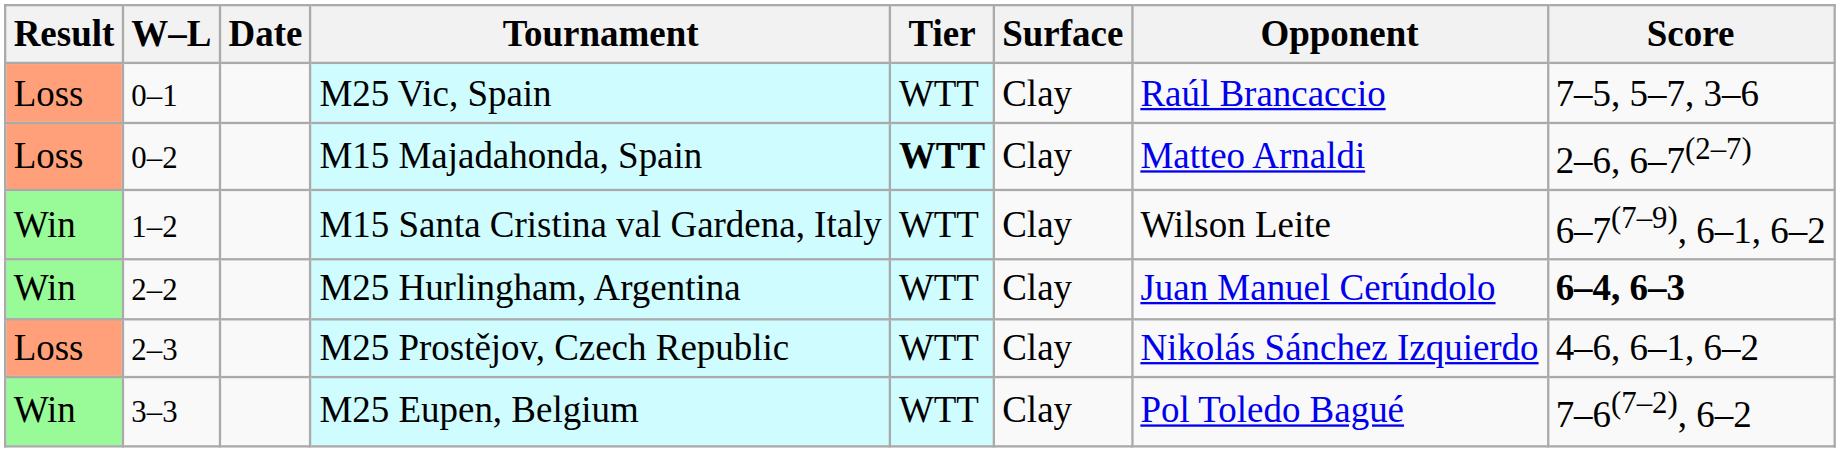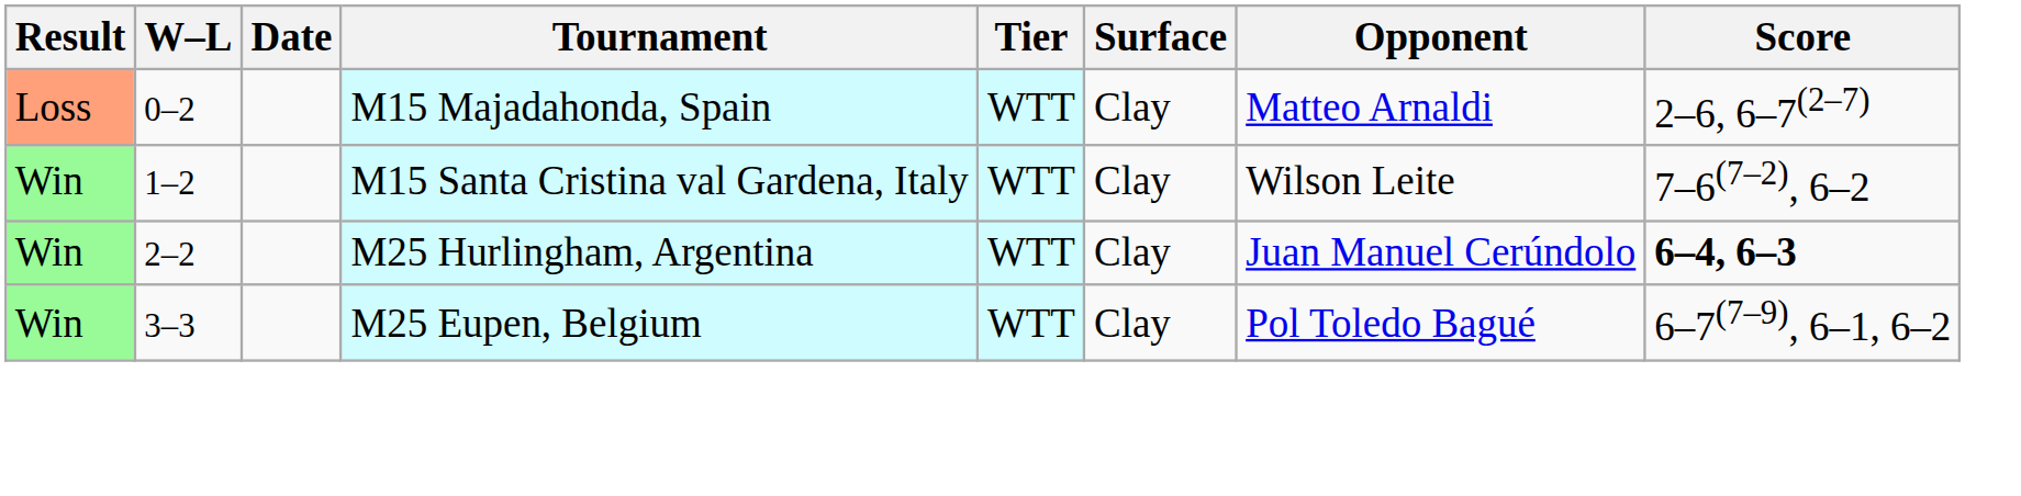 <table class="sortable wikitable">
 <tr>
 <th>Result</th>
 <th class="unsortable">W–L</th>
 <th>Date</th>
 <th>Tournament</th>
 <th>Tier</th>
 <th>Surface</th>
 <th>Opponent</th>
 <th class="unsortable">Score</th>
 </tr>
 <tr>
 <td bgcolor=FFA07A>Loss</td>
-<td><small>0–1</small></td>
-<td></td>
-<td style="background:#cffcff;">M25 Vic, Spain</td>
-<td style="background:#cffcff;">WTT</td>
-<td>Clay</td>
-<td> <a href='#'>Raúl Brancaccio</a></td>
-<td>7–5, 5–7, 3–6</td>
-</tr>
-<tr>
-<td bgcolor=FFA07A>Loss</td>
 <td><small>0–2</small></td>
 <td></td>
 <td style="background:#cffcff;">M15 Majadahonda, Spain</td>
-<td style="background:#cffcff;"><strong>WTT</strong></td>
+<td style="background:#cffcff;">WTT</td>
 <td>Clay</td>
 <td> <a href='#'>Matteo Arnaldi</a></td>
 <td>2–6, 6–7<sup>(2–7)</sup></td>
 </tr>
 <tr>
 <td bgcolor=98FB98>Win</td>
 <td><small>1–2</small></td>
 <td></td>
 <td style="background:#cffcff;">M15 Santa Cristina val Gardena, Italy</td>
 <td style="background:#cffcff;">WTT</td>
 <td>Clay</td>
 <td> Wilson Leite</td>
-<td>6–7<sup>(7–9)</sup>, 6–1, 6–2</td>
+<td>7–6<sup>(7–2)</sup>, 6–2</td>
 </tr>
 <tr>
 <td bgcolor=98FB98>Win</td>
 <td><small>2–2</small></td>
 <td></td>
 <td style="background:#cffcff;">M25 Hurlingham, Argentina</td>
 <td style="background:#cffcff;">WTT</td>
 <td>Clay</td>
 <td> <a href='#'>Juan Manuel Cerúndolo</a></td>
 <td><strong>6–4, 6–3</strong></td>
 </tr>
 <tr>
-<td bgcolor=FFA07A>Loss</td>
-<td><small>2–3</small></td>
-<td></td>
-<td style="background:#cffcff;">M25 Prostějov, Czech Republic</td>
-<td style="background:#cffcff;">WTT</td>
-<td>Clay</td>
-<td> <a href='#'>Nikolás Sánchez Izquierdo</a></td>
-<td>4–6, 6–1, 6–2</td>
-</tr>
-<tr>
 <td bgcolor=98FB98>Win</td>
 <td><small>3–3</small></td>
 <td></td>
 <td style="background:#cffcff;">M25 Eupen, Belgium</td>
 <td style="background:#cffcff;">WTT</td>
 <td>Clay</td>
 <td> <a href='#'>Pol Toledo Bagué</a></td>
-<td>7–6<sup>(7–2)</sup>, 6–2</td>
+<td>6–7<sup>(7–9)</sup>, 6–1, 6–2</td>
 </tr>
 </table>
